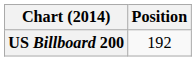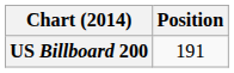 <table class="wikitable plainrowheaders" style="text-align:center">
 <tr>
 <th scope="col">Chart (2014)</th>
 <th scope="col">Position</th>
 </tr>
 <tr>
 <th scope="row">US <em>Billboard</em> 200</th>
-<td>192</td>
+<td>191</td>
 </tr>
 </table>
